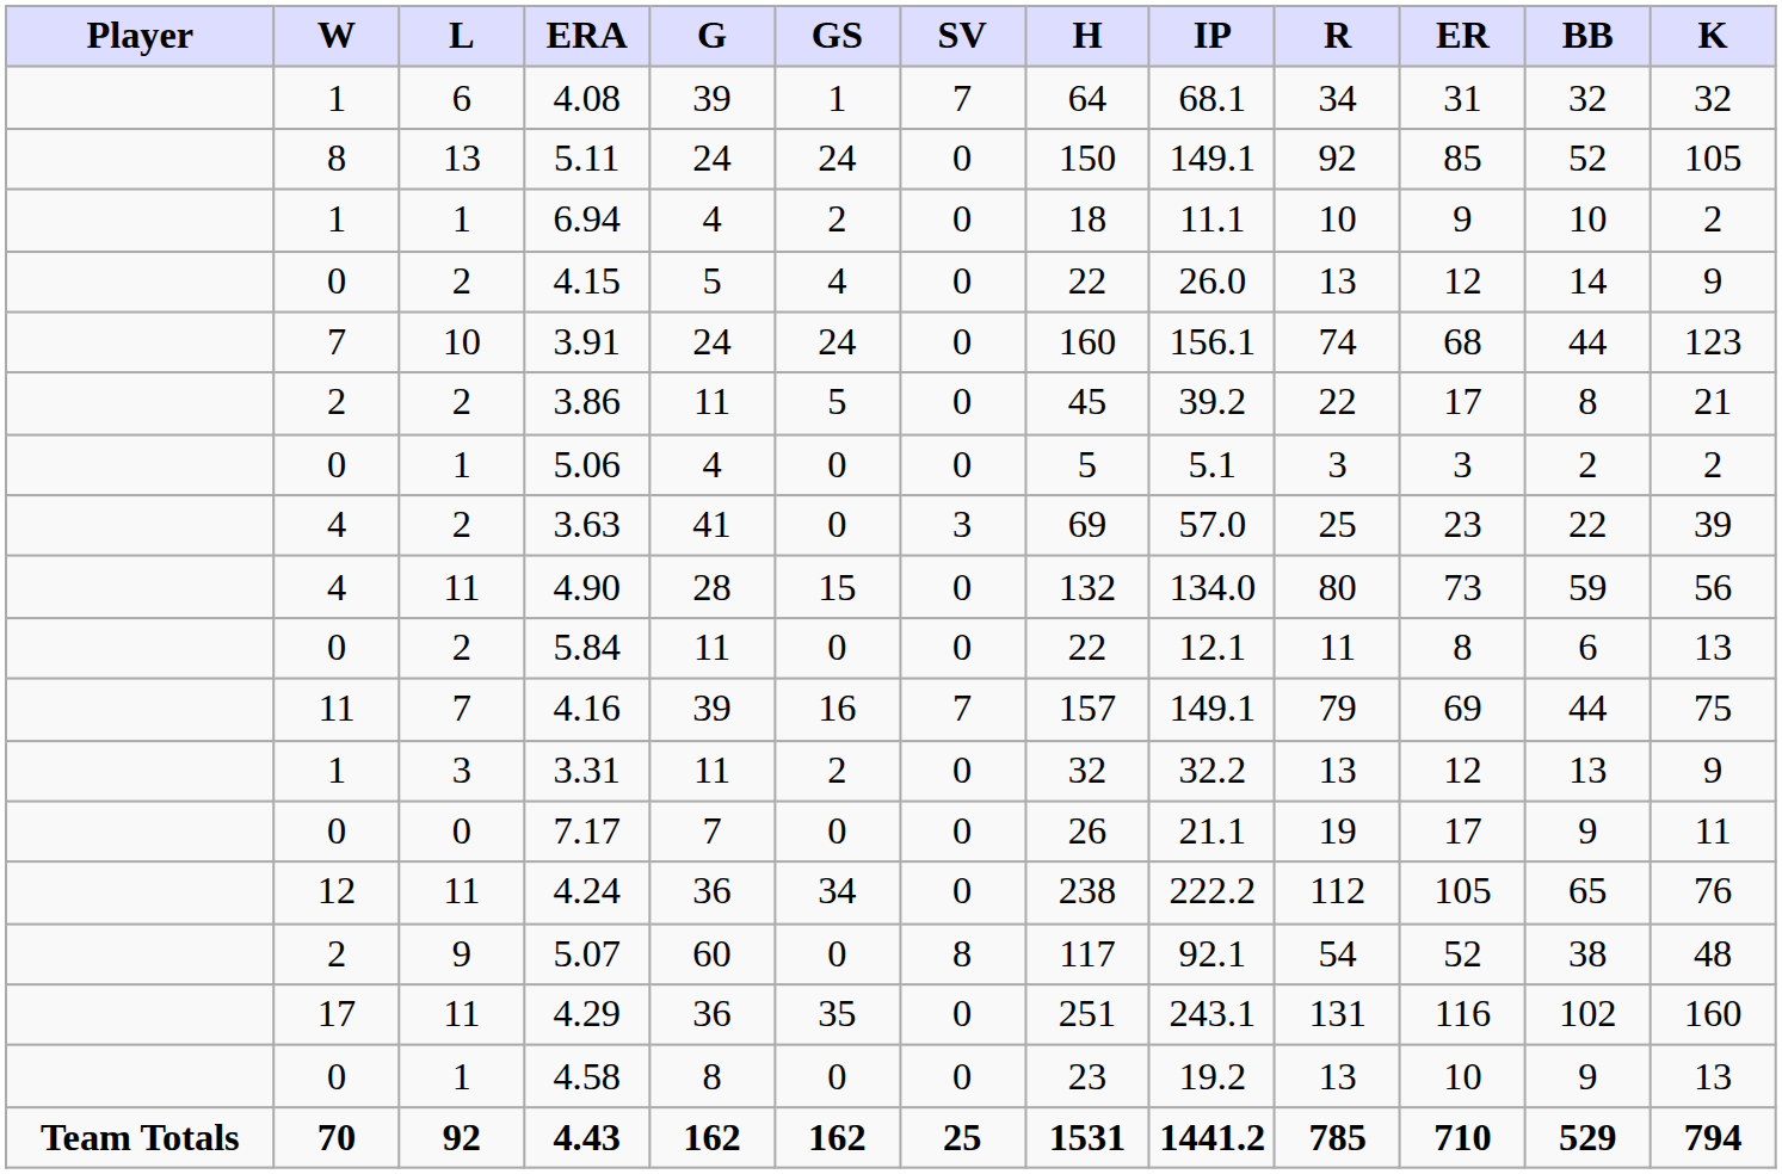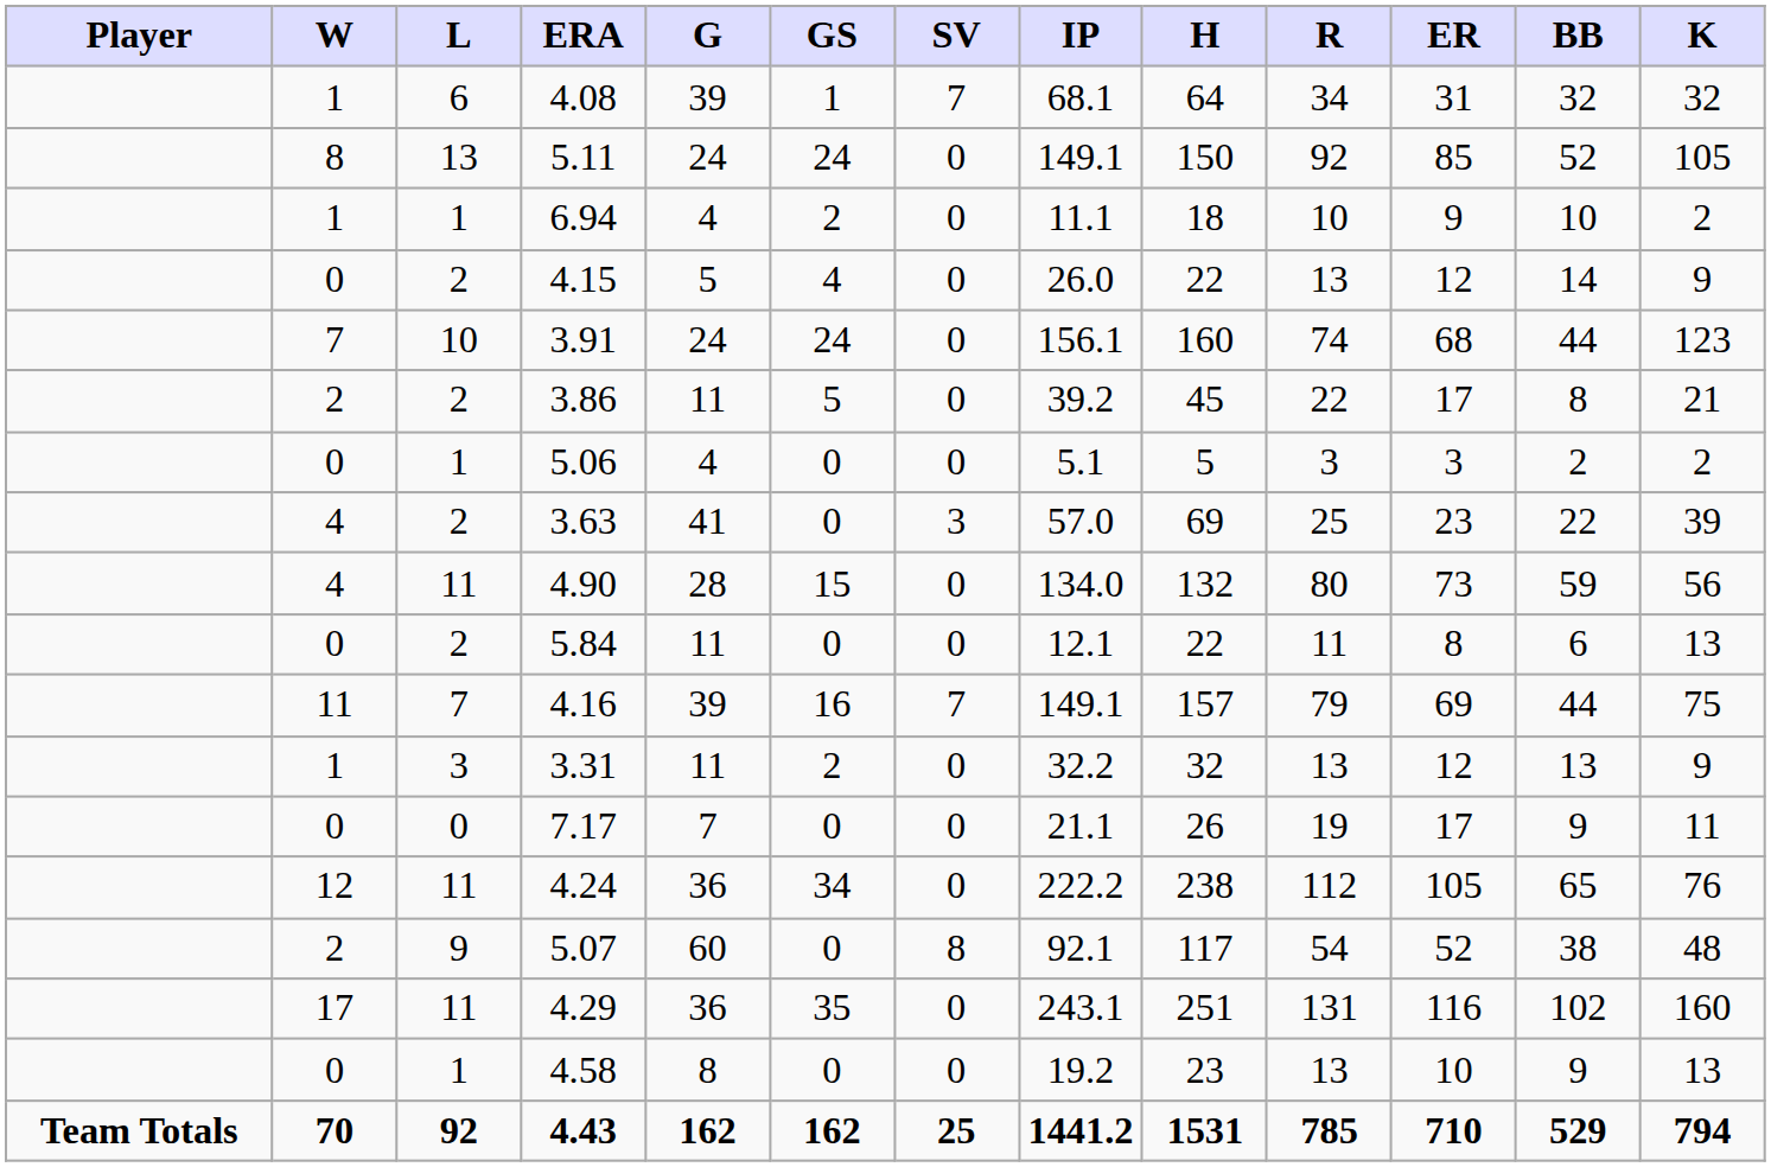 <table class="wikitable" style="text-align:center;">
 <tr>
 <th style="background:#ddf; width:15%;"><strong>Player</strong></th>
 <th style="background:#ddf; width:7%;"><strong>W</strong></th>
 <th style="background:#ddf; width:7%;"><strong>L</strong></th>
 <th style="background:#ddf; width:7%;"><strong>ERA</strong></th>
 <th style="background:#ddf; width:7%;"><strong>G</strong></th>
 <th style="background:#ddf; width:7%;"><strong>GS</strong></th>
 <th style="background:#ddf; width:7%;"><strong>SV</strong></th>
+<th style="background:#ddf; width:7%;"><strong>IP</strong></th>
 <th style="background:#ddf; width:7%;"><strong>H</strong></th>
-<th style="background:#ddf; width:7%;"><strong>IP</strong></th>
 <th style="background:#ddf; width:7%;"><strong>R</strong></th>
 <th style="background:#ddf; width:7%;"><strong>ER</strong></th>
 <th style="background:#ddf; width:7%;"><strong>BB</strong></th>
 <th style="background:#ddf; width:7%;"><strong>K</strong></th>
 </tr>
 <tr>
 <td align=left></td>
 <td>1</td>
 <td>6</td>
 <td>4.08</td>
 <td>39</td>
 <td>1</td>
 <td>7</td>
+<td>68.1</td>
 <td>64</td>
-<td>68.1</td>
 <td>34</td>
 <td>31</td>
 <td>32</td>
 <td>32</td>
 </tr>
 <tr>
 <td align=left></td>
 <td>8</td>
 <td>13</td>
 <td>5.11</td>
 <td>24</td>
 <td>24</td>
 <td>0</td>
+<td>149.1</td>
 <td>150</td>
-<td>149.1</td>
 <td>92</td>
 <td>85</td>
 <td>52</td>
 <td>105</td>
 </tr>
 <tr>
 <td align=left></td>
 <td>1</td>
 <td>1</td>
 <td>6.94</td>
 <td>4</td>
 <td>2</td>
 <td>0</td>
+<td>11.1</td>
 <td>18</td>
-<td>11.1</td>
 <td>10</td>
 <td>9</td>
 <td>10</td>
 <td>2</td>
 </tr>
 <tr>
 <td align=left></td>
 <td>0</td>
 <td>2</td>
 <td>4.15</td>
 <td>5</td>
 <td>4</td>
 <td>0</td>
+<td>26.0</td>
 <td>22</td>
-<td>26.0</td>
 <td>13</td>
 <td>12</td>
 <td>14</td>
 <td>9</td>
 </tr>
 <tr>
 <td align=left></td>
 <td>7</td>
 <td>10</td>
 <td>3.91</td>
 <td>24</td>
 <td>24</td>
 <td>0</td>
+<td>156.1</td>
 <td>160</td>
-<td>156.1</td>
 <td>74</td>
 <td>68</td>
 <td>44</td>
 <td>123</td>
 </tr>
 <tr>
 <td align=left></td>
 <td>2</td>
 <td>2</td>
 <td>3.86</td>
 <td>11</td>
 <td>5</td>
 <td>0</td>
+<td>39.2</td>
 <td>45</td>
-<td>39.2</td>
 <td>22</td>
 <td>17</td>
 <td>8</td>
 <td>21</td>
 </tr>
 <tr>
 <td align=left></td>
 <td>0</td>
 <td>1</td>
 <td>5.06</td>
 <td>4</td>
 <td>0</td>
 <td>0</td>
+<td>5.1</td>
 <td>5</td>
-<td>5.1</td>
 <td>3</td>
 <td>3</td>
 <td>2</td>
 <td>2</td>
 </tr>
 <tr>
 <td align=left></td>
 <td>4</td>
 <td>2</td>
 <td>3.63</td>
 <td>41</td>
 <td>0</td>
 <td>3</td>
+<td>57.0</td>
 <td>69</td>
-<td>57.0</td>
 <td>25</td>
 <td>23</td>
 <td>22</td>
 <td>39</td>
 </tr>
 <tr>
 <td align=left></td>
 <td>4</td>
 <td>11</td>
 <td>4.90</td>
 <td>28</td>
 <td>15</td>
 <td>0</td>
+<td>134.0</td>
 <td>132</td>
-<td>134.0</td>
 <td>80</td>
 <td>73</td>
 <td>59</td>
 <td>56</td>
 </tr>
 <tr>
 <td align=left></td>
 <td>0</td>
 <td>2</td>
 <td>5.84</td>
 <td>11</td>
 <td>0</td>
 <td>0</td>
+<td>12.1</td>
 <td>22</td>
-<td>12.1</td>
 <td>11</td>
 <td>8</td>
 <td>6</td>
 <td>13</td>
 </tr>
 <tr>
 <td align=left></td>
 <td>11</td>
 <td>7</td>
 <td>4.16</td>
 <td>39</td>
 <td>16</td>
 <td>7</td>
+<td>149.1</td>
 <td>157</td>
-<td>149.1</td>
 <td>79</td>
 <td>69</td>
 <td>44</td>
 <td>75</td>
 </tr>
 <tr>
 <td align=left></td>
 <td>1</td>
 <td>3</td>
 <td>3.31</td>
 <td>11</td>
 <td>2</td>
 <td>0</td>
+<td>32.2</td>
 <td>32</td>
-<td>32.2</td>
 <td>13</td>
 <td>12</td>
 <td>13</td>
 <td>9</td>
 </tr>
 <tr>
 <td align=left></td>
 <td>0</td>
 <td>0</td>
 <td>7.17</td>
 <td>7</td>
 <td>0</td>
 <td>0</td>
+<td>21.1</td>
 <td>26</td>
-<td>21.1</td>
 <td>19</td>
 <td>17</td>
 <td>9</td>
 <td>11</td>
 </tr>
 <tr>
 <td align=left></td>
 <td>12</td>
 <td>11</td>
 <td>4.24</td>
 <td>36</td>
 <td>34</td>
 <td>0</td>
+<td>222.2</td>
 <td>238</td>
-<td>222.2</td>
 <td>112</td>
 <td>105</td>
 <td>65</td>
 <td>76</td>
 </tr>
 <tr>
 <td align=left></td>
 <td>2</td>
 <td>9</td>
 <td>5.07</td>
 <td>60</td>
 <td>0</td>
 <td>8</td>
+<td>92.1</td>
 <td>117</td>
-<td>92.1</td>
 <td>54</td>
 <td>52</td>
 <td>38</td>
 <td>48</td>
 </tr>
 <tr>
 <td align=left></td>
 <td>17</td>
 <td>11</td>
 <td>4.29</td>
 <td>36</td>
 <td>35</td>
 <td>0</td>
+<td>243.1</td>
 <td>251</td>
-<td>243.1</td>
 <td>131</td>
 <td>116</td>
 <td>102</td>
 <td>160</td>
 </tr>
 <tr>
 <td align=left></td>
 <td>0</td>
 <td>1</td>
 <td>4.58</td>
 <td>8</td>
 <td>0</td>
 <td>0</td>
+<td>19.2</td>
 <td>23</td>
-<td>19.2</td>
 <td>13</td>
 <td>10</td>
 <td>9</td>
 <td>13</td>
 </tr>
 <tr class="sortbottom">
 <td><strong>Team Totals</strong></td>
 <td><strong>70</strong></td>
 <td><strong>92</strong></td>
 <td><strong>4.43</strong></td>
 <td><strong>162</strong></td>
 <td><strong>162</strong></td>
 <td><strong>25</strong></td>
+<td><strong>1441.2</strong></td>
 <td><strong>1531</strong></td>
-<td><strong>1441.2</strong></td>
 <td><strong>785</strong></td>
 <td><strong>710</strong></td>
 <td><strong>529</strong></td>
 <td><strong>794</strong></td>
 </tr>
 </table>
